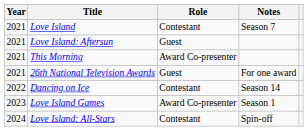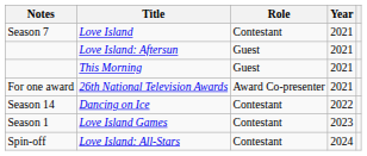 <table class="wikitable">
 <tr>
-<th>Year</th>
+<th>Notes</th>
 <th>Title</th>
 <th>Role</th>
-<th>Notes</th>
+<th>Year</th>
 <th></th>
 </tr>
 <tr>
-<td>2021</td>
+<td>Season 7</td>
 <td><em><a href='#'>Love Island</a></em></td>
 <td>Contestant</td>
-<td>Season 7</td>
+<td>2021</td>
 <td></td>
 </tr>
 <tr>
-<td>2021</td>
+<td></td>
 <td><em><a href='#'>Love Island: Aftersun</a></em></td>
 <td>Guest</td>
-<td></td>
+<td>2021</td>
 <td></td>
 </tr>
 <tr>
+<td></td>
+<td><em><a href='#'>This Morning</a></em></td>
+<td>Guest</td>
 <td>2021</td>
-<td><em><a href='#'>This Morning</a></em></td>
-<td>Award Co-presenter</td>
-<td></td>
 <td></td>
 </tr>
 <tr>
+<td>For one award</td>
+<td><em><a href='#'>26th National Television Awards</a></em></td>
+<td>Award Co-presenter</td>
 <td>2021</td>
-<td><em><a href='#'>26th National Television Awards</a></em></td>
-<td>Guest</td>
-<td>For one award</td>
 <td></td>
 </tr>
 <tr>
-<td>2022</td>
+<td>Season 14</td>
 <td><em><a href='#'>Dancing on Ice</a></em></td>
 <td>Contestant</td>
-<td>Season 14</td>
+<td>2022</td>
 <td></td>
 </tr>
 <tr>
+<td>Season 1</td>
+<td><em><a href='#'>Love Island Games</a></em></td>
+<td>Contestant</td>
 <td>2023</td>
-<td><em><a href='#'>Love Island Games</a></em></td>
-<td>Award Co-presenter</td>
-<td>Season 1</td>
 <td></td>
 </tr>
 <tr>
-<td>2024</td>
+<td>Spin-off</td>
 <td><em><a href='#'>Love Island: All-Stars</a></em></td>
 <td>Contestant</td>
-<td>Spin-off</td>
+<td>2024</td>
 <td></td>
 </tr>
 </table>
